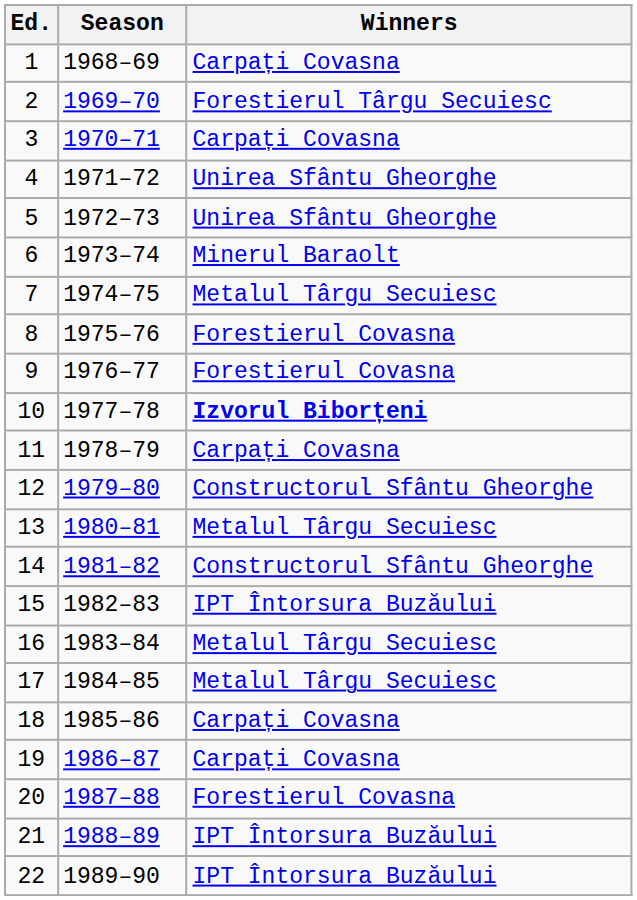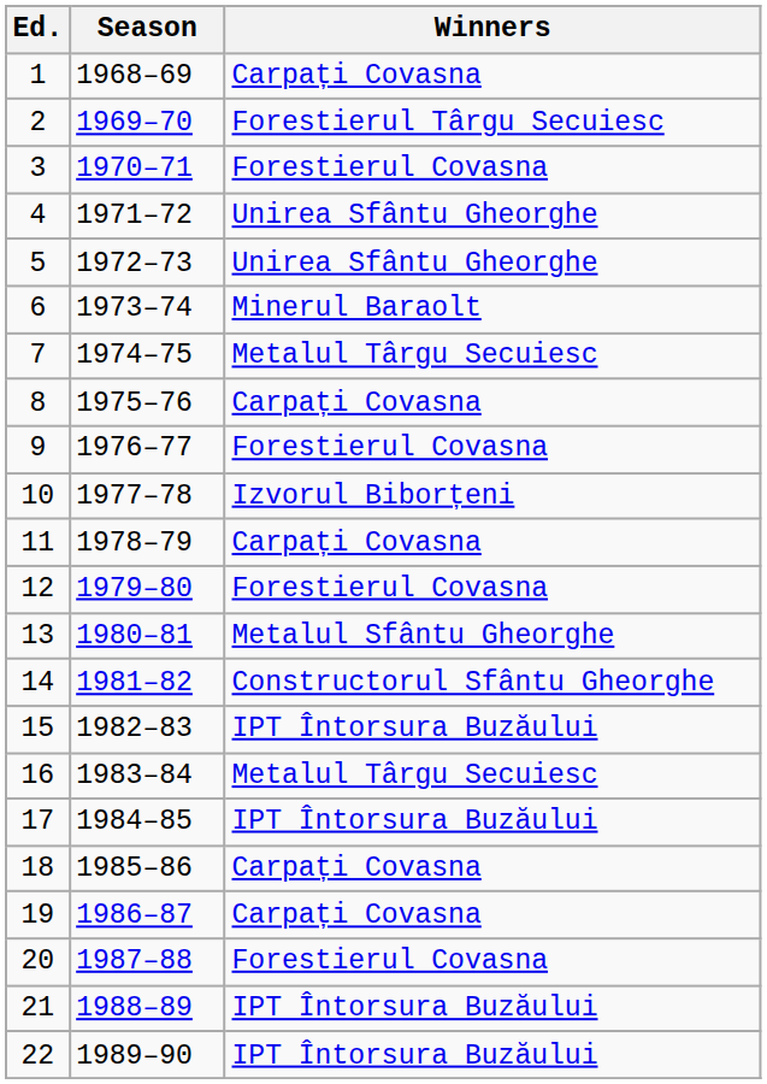 <table class="wikitable" style="font-size:90%">
 <tr>
 <th><abbr>Ed.</abbr></th>
 <th width="60">Season</th>
 <th width="220">Winners</th>
 </tr>
 <tr>
 <td align=center>1</td>
 <td>1968–69</td>
 <td><a href='#'>Carpați Covasna</a></td>
 </tr>
 <tr>
 <td align=center>2</td>
 <td><a href='#'>1969–70</a></td>
 <td><a href='#'>Forestierul Târgu Secuiesc</a></td>
 </tr>
 <tr>
 <td align=center>3</td>
 <td><a href='#'>1970–71</a></td>
-<td><a href='#'>Carpați Covasna</a></td>
+<td><a href='#'>Forestierul Covasna</a></td>
 </tr>
 <tr>
 <td align=center>4</td>
 <td>1971–72</td>
 <td><a href='#'>Unirea Sfântu Gheorghe</a></td>
 </tr>
 <tr>
 <td align=center>5</td>
 <td>1972–73</td>
 <td><a href='#'>Unirea Sfântu Gheorghe</a></td>
 </tr>
 <tr>
 <td align=center>6</td>
 <td>1973–74</td>
 <td><a href='#'>Minerul Baraolt</a></td>
 </tr>
 <tr>
 <td align=center>7</td>
 <td>1974–75</td>
 <td><a href='#'>Metalul Târgu Secuiesc</a></td>
 </tr>
 <tr>
 <td align=center>8</td>
 <td>1975–76</td>
-<td><a href='#'>Forestierul Covasna</a></td>
+<td><a href='#'>Carpați Covasna</a></td>
 </tr>
 <tr>
 <td align=center>9</td>
 <td>1976–77</td>
 <td><a href='#'>Forestierul Covasna</a></td>
 </tr>
 <tr>
 <td align=center>10</td>
 <td>1977–78</td>
-<td><strong><a href='#'>Izvorul Biborțeni</a></strong></td>
+<td><a href='#'>Izvorul Biborțeni</a></td>
 </tr>
 <tr>
 <td align=center>11</td>
 <td>1978–79</td>
 <td><a href='#'>Carpați Covasna</a></td>
 </tr>
 <tr>
 <td align=center>12</td>
 <td><a href='#'>1979–80</a></td>
-<td><a href='#'>Constructorul Sfântu Gheorghe</a></td>
+<td><a href='#'>Forestierul Covasna</a></td>
 </tr>
 <tr>
 <td align=center>13</td>
 <td><a href='#'>1980–81</a></td>
-<td><a href='#'>Metalul Târgu Secuiesc</a></td>
+<td><a href='#'>Metalul Sfântu Gheorghe</a></td>
 </tr>
 <tr>
 <td align=center>14</td>
 <td><a href='#'>1981–82</a></td>
 <td><a href='#'>Constructorul Sfântu Gheorghe</a></td>
 </tr>
 <tr>
 <td align=center>15</td>
 <td>1982–83</td>
 <td><a href='#'>IPT Întorsura Buzăului</a></td>
 </tr>
 <tr>
 <td align=center>16</td>
 <td>1983–84</td>
 <td><a href='#'>Metalul Târgu Secuiesc</a></td>
 </tr>
 <tr>
 <td align=center>17</td>
 <td>1984–85</td>
-<td><a href='#'>Metalul Târgu Secuiesc</a></td>
+<td><a href='#'>IPT Întorsura Buzăului</a></td>
 </tr>
 <tr>
 <td align=center>18</td>
 <td>1985–86</td>
 <td><a href='#'>Carpați Covasna</a></td>
 </tr>
 <tr>
 <td align=center>19</td>
 <td><a href='#'>1986–87</a></td>
 <td><a href='#'>Carpați Covasna</a></td>
 </tr>
 <tr>
 <td align=center>20</td>
 <td><a href='#'>1987–88</a></td>
 <td><a href='#'>Forestierul Covasna</a></td>
 </tr>
 <tr>
 <td align=center>21</td>
 <td><a href='#'>1988–89</a></td>
 <td><a href='#'>IPT Întorsura Buzăului</a></td>
 </tr>
 <tr>
 <td align=center>22</td>
 <td>1989–90</td>
 <td><a href='#'>IPT Întorsura Buzăului</a></td>
 </tr>
 <tr>
 </tr>
 </table>
